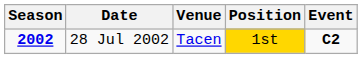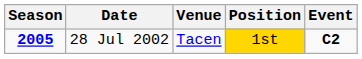 <table class="wikitable" style="text-align:center; font-size:95%;">
 <tr>
 <th>Season</th>
 <th>Date</th>
 <th>Venue</th>
 <th>Position</th>
 <th>Event</th>
 </tr>
 <tr>
-<td><strong><a href='#'>2002</a></strong></td>
+<td><strong><a href='#'>2005</a></strong></td>
 <td align=right>28 Jul 2002</td>
 <td align=left><a href='#'>Tacen</a></td>
 <td bgcolor=gold>1st</td>
 <td><strong>C2</strong></td>
 </tr>
 </table>
